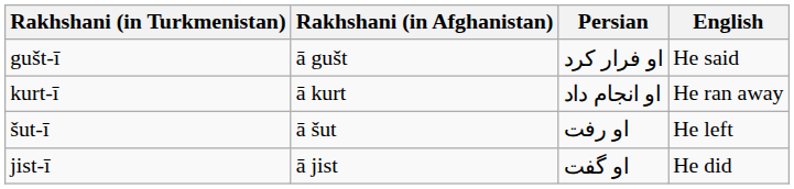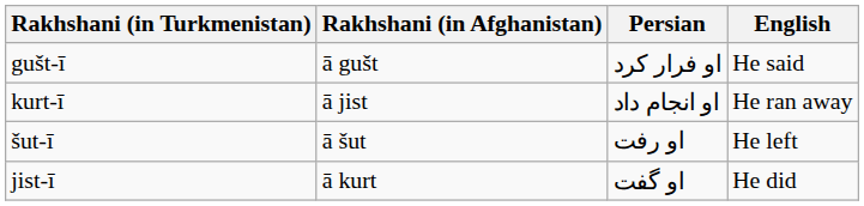 <table class="wikitable">
 <tr>
 <th>Rakhshani (in Turkmenistan)</th>
 <th>Rakhshani (in Afghanistan)</th>
 <th>Persian</th>
 <th>English</th>
 </tr>
 <tr>
 <td>gušt-ī</td>
 <td>ā gušt</td>
 <td>او فرار کرد</td>
 <td>He said</td>
 </tr>
 <tr>
 <td>kurt-ī</td>
-<td>ā kurt</td>
+<td>ā jist</td>
 <td>او انجام داد</td>
 <td>He ran away</td>
 </tr>
 <tr>
 <td>šut-ī</td>
 <td>ā šut</td>
 <td>او رفت</td>
 <td>He left</td>
 </tr>
 <tr>
 <td>jist-ī</td>
-<td>ā jist</td>
+<td>ā kurt</td>
 <td>او گفت</td>
 <td>He did</td>
 </tr>
 </table>
